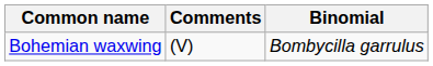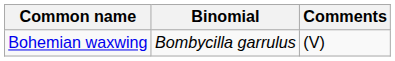 <table class="wikitable">
 <tr>
 <th>Common name</th>
+<th>Binomial</th>
 <th>Comments</th>
-<th>Binomial</th>
 </tr>
 <tr>
 <td><a href='#'>Bohemian waxwing</a></td>
+<td><em>Bombycilla garrulus</em></td>
 <td>(V)</td>
-<td><em>Bombycilla garrulus</em></td>
 </tr>
 </table>
